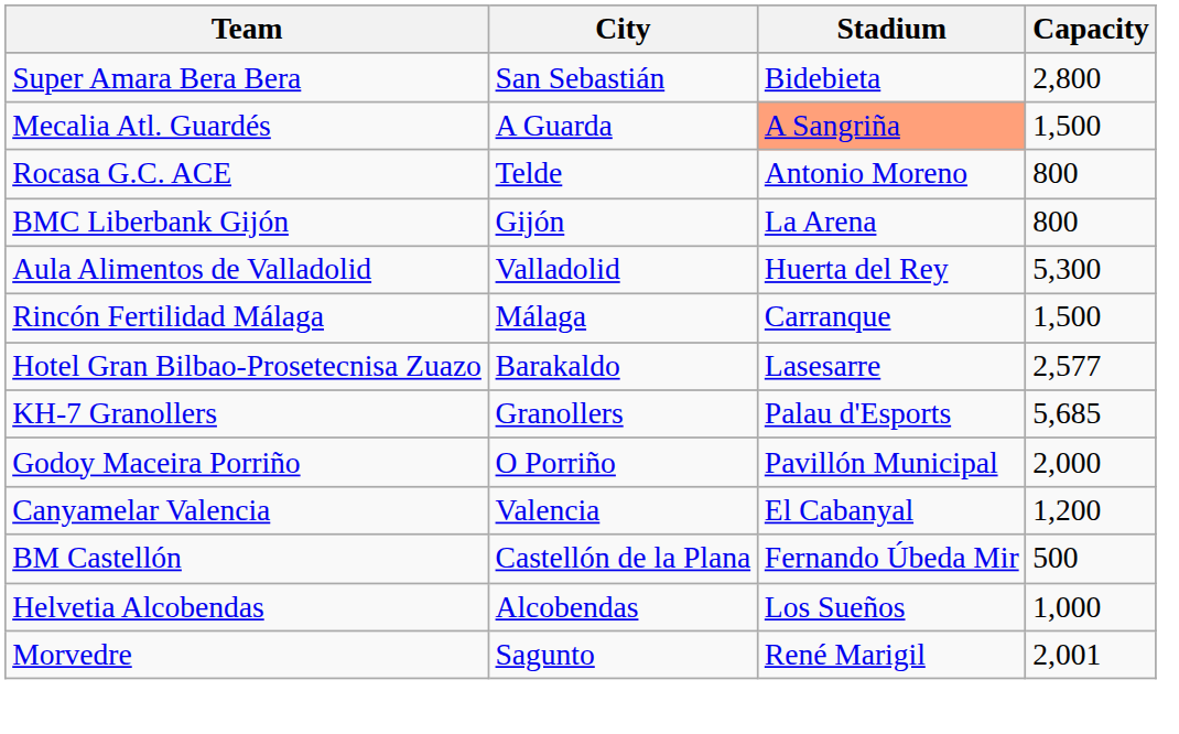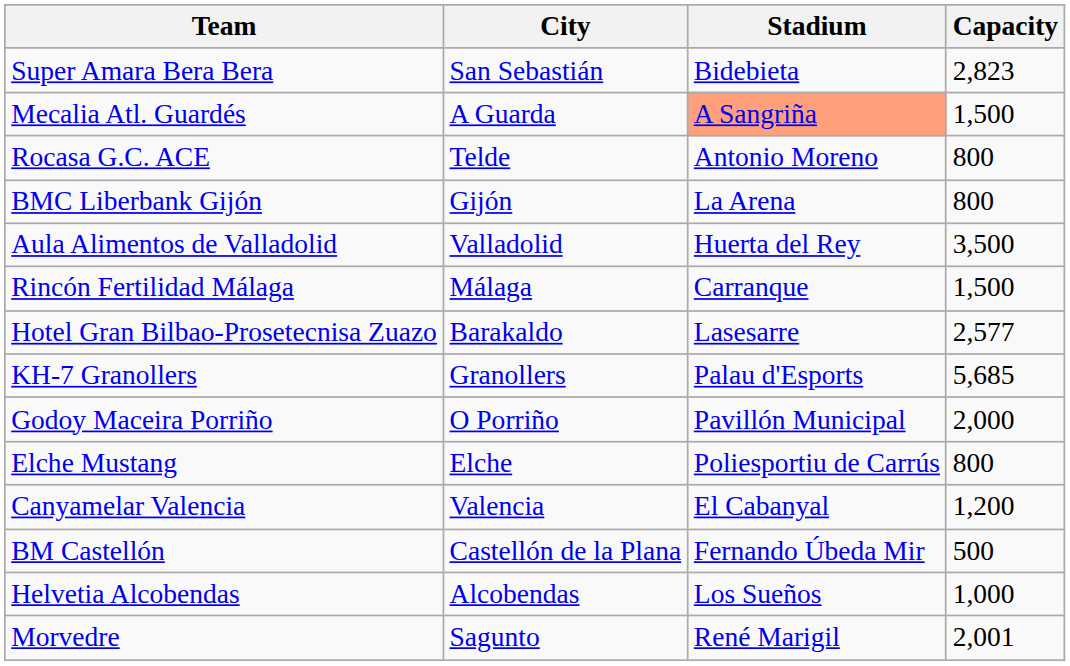 <table class="wikitable sortable">
 <tr>
 <th>Team</th>
 <th>City</th>
 <th>Stadium</th>
 <th>Capacity</th>
 </tr>
 <tr>
 <td><a href='#'>Super Amara Bera Bera</a></td>
 <td><a href='#'>San Sebastián</a></td>
 <td><a href='#'>Bidebieta</a></td>
-<td>2,800</td>
+<td>2,823</td>
 </tr>
 <tr>
 <td><a href='#'>Mecalia Atl. Guardés</a></td>
 <td><a href='#'>A Guarda</a></td>
 <td style="background: lightsalmon;"><a href='#'>A Sangriña</a></td>
 <td>1,500</td>
 </tr>
 <tr>
 <td><a href='#'>Rocasa G.C. ACE</a></td>
 <td><a href='#'>Telde</a></td>
 <td><a href='#'>Antonio Moreno</a></td>
 <td>800</td>
 </tr>
 <tr>
 <td><a href='#'>BMC Liberbank Gijón</a></td>
 <td><a href='#'>Gijón</a></td>
 <td><a href='#'>La Arena</a></td>
 <td>800</td>
 </tr>
 <tr>
 <td><a href='#'>Aula Alimentos de Valladolid</a></td>
 <td><a href='#'>Valladolid</a></td>
 <td><a href='#'>Huerta del Rey</a></td>
-<td>5,300</td>
+<td>3,500</td>
 </tr>
 <tr>
 <td><a href='#'>Rincón Fertilidad Málaga</a></td>
 <td><a href='#'>Málaga</a></td>
 <td><a href='#'>Carranque</a></td>
 <td>1,500</td>
 </tr>
 <tr>
 <td><a href='#'>Hotel Gran Bilbao-Prosetecnisa Zuazo</a></td>
 <td><a href='#'>Barakaldo</a></td>
 <td><a href='#'>Lasesarre</a></td>
 <td>2,577</td>
 </tr>
 <tr>
 <td><a href='#'>KH-7 Granollers</a></td>
 <td><a href='#'>Granollers</a></td>
 <td><a href='#'>Palau d'Esports</a></td>
 <td>5,685</td>
 </tr>
 <tr>
 <td><a href='#'>Godoy Maceira Porriño</a></td>
 <td><a href='#'>O Porriño</a></td>
 <td><a href='#'>Pavillón Municipal</a></td>
 <td>2,000</td>
 </tr>
 <tr>
+<td><a href='#'>Elche Mustang</a></td>
+<td><a href='#'>Elche</a></td>
+<td><a href='#'>Poliesportiu de Carrús</a></td>
+<td>800</td>
+</tr>
+<tr>
 <td><a href='#'>Canyamelar Valencia</a></td>
 <td><a href='#'>Valencia</a></td>
 <td><a href='#'>El Cabanyal</a></td>
 <td>1,200</td>
 </tr>
 <tr>
 <td><a href='#'>BM Castellón</a></td>
 <td><a href='#'>Castellón de la Plana</a></td>
 <td><a href='#'>Fernando Úbeda Mir</a></td>
 <td>500</td>
 </tr>
 <tr>
 <td><a href='#'>Helvetia Alcobendas</a></td>
 <td><a href='#'>Alcobendas</a></td>
 <td><a href='#'>Los Sueños</a></td>
 <td>1,000</td>
 </tr>
 <tr>
 <td><a href='#'>Morvedre</a></td>
 <td><a href='#'>Sagunto</a></td>
 <td><a href='#'>René Marigil</a></td>
 <td>2,001</td>
 </tr>
 </table>
